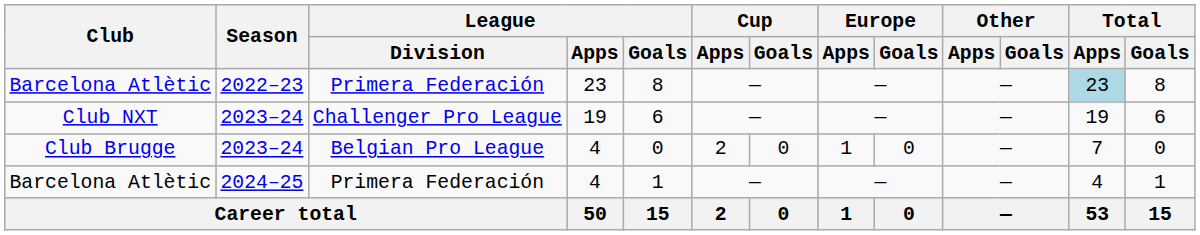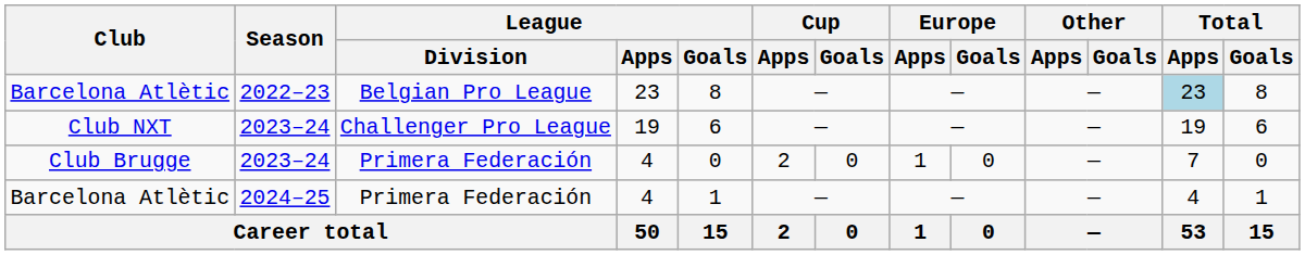 <table class="wikitable" style="text-align: center">
 <tr>
 <th rowspan="2">Club</th>
 <th rowspan="2">Season</th>
 <th colspan="3">League</th>
 <th colspan="2">Cup</th>
 <th colspan="2">Europe</th>
 <th colspan="2">Other</th>
 <th colspan="2">Total</th>
 </tr>
 <tr>
 <th>Division</th>
 <th>Apps</th>
 <th>Goals</th>
 <th>Apps</th>
 <th>Goals</th>
 <th>Apps</th>
 <th>Goals</th>
 <th>Apps</th>
 <th>Goals</th>
 <th>Apps</th>
 <th>Goals</th>
 </tr>
 <tr>
 <td><a href='#'>Barcelona Atlètic</a></td>
 <td><a href='#'>2022–23</a></td>
-<td><a href='#'>Primera Federación</a></td>
+<td><a href='#'>Belgian Pro League</a></td>
 <td>23</td>
 <td>8</td>
 <td colspan="2">—</td>
 <td colspan="2">—</td>
 <td colspan="2">—</td>
 <td style="background: lightblue;">23</td>
 <td>8</td>
 </tr>
 <tr>
 <td><a href='#'>Club NXT</a></td>
 <td><a href='#'>2023–24</a></td>
 <td><a href='#'>Challenger Pro League</a></td>
 <td>19</td>
 <td>6</td>
 <td colspan="2">—</td>
 <td colspan="2">—</td>
 <td colspan="2">—</td>
 <td>19</td>
 <td>6</td>
 </tr>
 <tr>
 <td><a href='#'>Club Brugge</a></td>
 <td><a href='#'>2023–24</a></td>
-<td><a href='#'>Belgian Pro League</a></td>
+<td><a href='#'>Primera Federación</a></td>
 <td>4</td>
 <td>0</td>
 <td>2</td>
 <td>0</td>
 <td>1</td>
 <td>0</td>
 <td colspan="2">—</td>
 <td>7</td>
 <td>0</td>
 </tr>
 <tr>
 <td>Barcelona Atlètic</td>
 <td><a href='#'>2024–25</a></td>
 <td>Primera Federación</td>
 <td>4</td>
 <td>1</td>
 <td colspan="2">—</td>
 <td colspan="2">—</td>
 <td colspan="2">—</td>
 <td>4</td>
 <td>1</td>
 </tr>
 <tr>
 <th colspan="3">Career total</th>
 <th>50</th>
 <th>15</th>
 <th>2</th>
 <th>0</th>
 <th>1</th>
 <th>0</th>
 <th colspan="2">—</th>
 <th>53</th>
 <th>15</th>
 </tr>
 </table>
